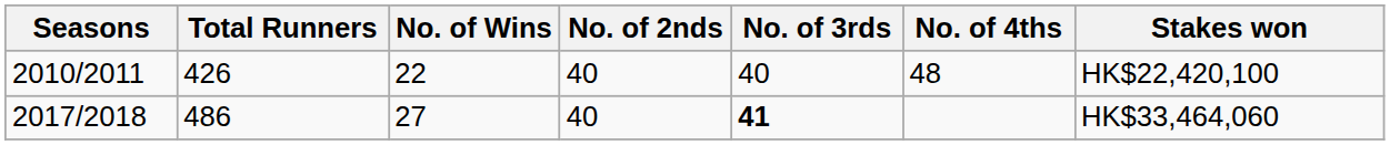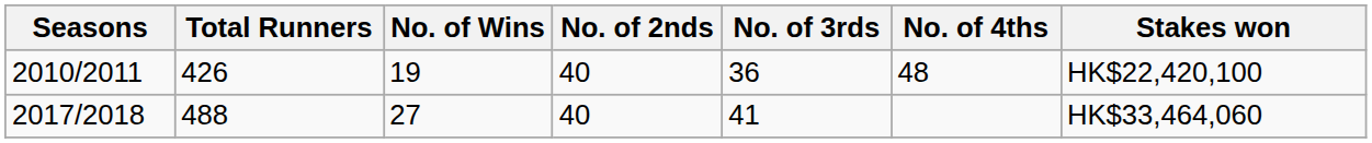 <table class="wikitable sortable" style="font-size:90%;">
 <tr>
 <th width="80px">Seasons</th>
 <th width="100px">Total Runners</th>
 <th width="80px">No. of Wins</th>
 <th width="80px">No. of 2nds</th>
 <th width="80px">No. of 3rds</th>
 <th width="80px">No. of 4ths</th>
 <th width="150px">Stakes won</th>
 </tr>
 <tr>
 <td>2010/2011</td>
 <td>426</td>
-<td>22</td>
+<td>19</td>
 <td>40</td>
-<td>40</td>
+<td>36</td>
 <td>48</td>
 <td>HK$22,420,100</td>
 </tr>
 <tr>
 <td>2017/2018</td>
-<td>486</td>
+<td>488</td>
 <td>27</td>
 <td>40</td>
-<td><strong>41</strong></td>
+<td>41</td>
 <td></td>
 <td>HK$33,464,060</td>
 </tr>
 </table>
